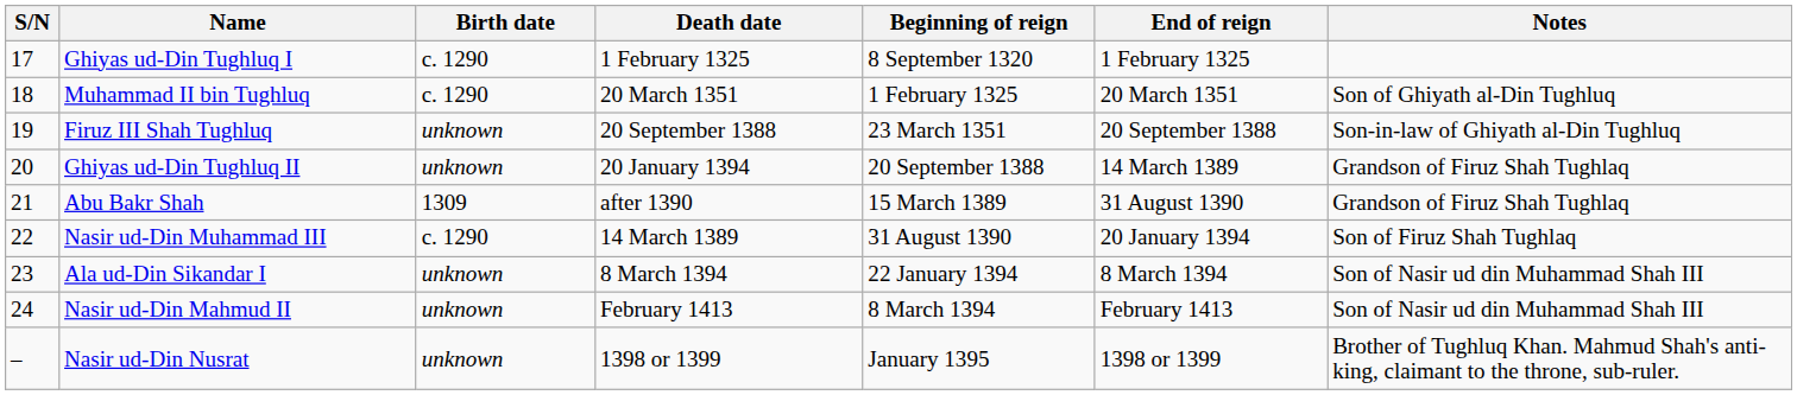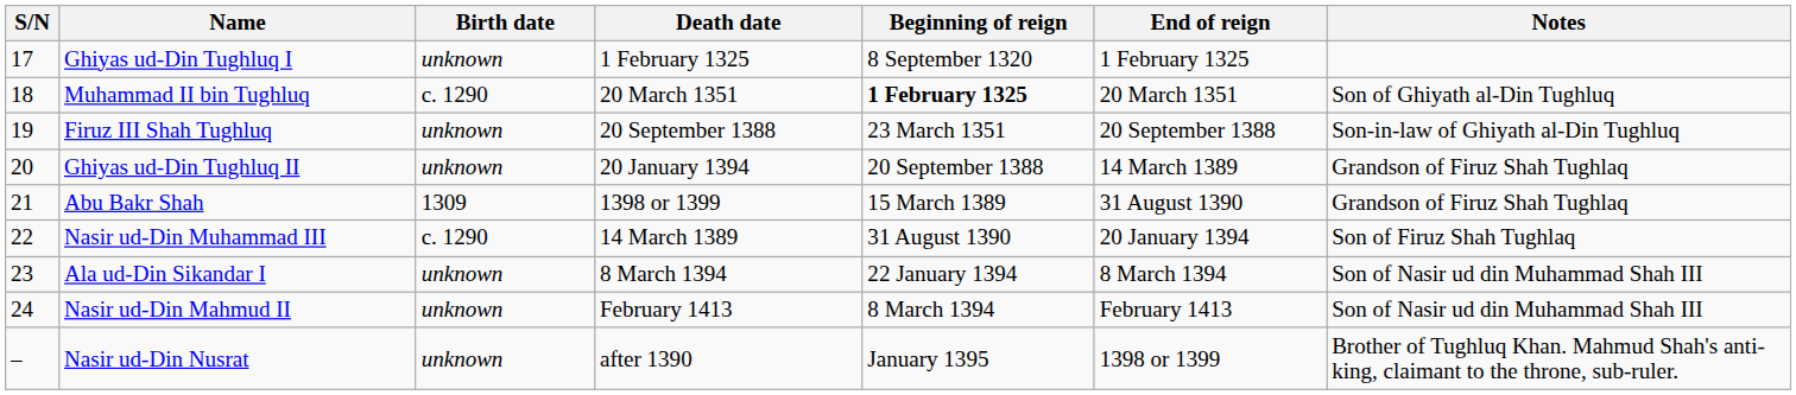 <table class=wikitable width="100%">
 <tr>
 <th width="3%" bgcolor="#CEDFF2">S/N</th>
 <th width="20%">Name</th>
 <th width="10%" bgcolor="#CEDFF2">Birth date</th>
 <th width="15%" bgcolor="#CEDFF2">Death date</th>
 <th width="13%" bgcolor="#CEDFF2">Beginning of reign</th>
 <th width="13%" bgcolor="#CEDFF2">End of reign</th>
 <th width="26%" bgcolor="#CEDFF2">Notes</th>
 </tr>
 <tr>
 <td>17</td>
 <td><a href='#'>Ghiyas ud-Din Tughluq I</a></td>
-<td>c. 1290</td>
+<td><em>unknown</em></td>
 <td>1 February 1325</td>
 <td>8 September 1320</td>
 <td>1 February 1325</td>
 <td></td>
 </tr>
 <tr>
 <td>18</td>
 <td><a href='#'>Muhammad II bin Tughluq</a></td>
 <td>c. 1290</td>
 <td>20 March 1351</td>
-<td>1 February 1325</td>
+<td><strong>1 February 1325</strong></td>
 <td>20 March 1351</td>
 <td>Son of Ghiyath al-Din Tughluq</td>
 </tr>
 <tr>
 <td>19</td>
 <td><a href='#'>Firuz III Shah Tughluq</a></td>
 <td><em>unknown</em></td>
 <td>20 September 1388</td>
 <td>23 March 1351</td>
 <td>20 September 1388</td>
 <td>Son-in-law of Ghiyath al-Din Tughluq</td>
 </tr>
 <tr>
 <td>20</td>
 <td><a href='#'>Ghiyas ud-Din Tughluq II</a></td>
 <td><em>unknown</em></td>
 <td>20 January 1394</td>
 <td>20 September 1388</td>
 <td>14 March 1389</td>
 <td>Grandson of Firuz Shah Tughlaq</td>
 </tr>
 <tr>
 <td>21</td>
 <td><a href='#'>Abu Bakr Shah</a></td>
 <td>1309</td>
-<td>after 1390</td>
+<td>1398 or 1399</td>
 <td>15 March 1389</td>
 <td>31 August 1390</td>
 <td>Grandson of Firuz Shah Tughlaq</td>
 </tr>
 <tr>
 <td>22</td>
 <td><a href='#'>Nasir ud-Din Muhammad III</a></td>
 <td>c. 1290</td>
 <td>14 March 1389</td>
 <td>31 August 1390</td>
 <td>20 January 1394</td>
 <td>Son of Firuz Shah Tughlaq</td>
 </tr>
 <tr>
 <td>23</td>
 <td><a href='#'>Ala ud-Din Sikandar I</a></td>
 <td><em>unknown</em></td>
 <td>8 March 1394</td>
 <td>22 January 1394</td>
 <td>8 March 1394</td>
 <td>Son of Nasir ud din Muhammad Shah III</td>
 </tr>
 <tr>
 <td>24</td>
 <td><a href='#'>Nasir ud-Din Mahmud II</a></td>
 <td><em>unknown</em></td>
 <td>February 1413</td>
 <td>8 March 1394</td>
 <td>February 1413</td>
 <td>Son of Nasir ud din Muhammad Shah III</td>
 </tr>
 <tr>
 <td>–</td>
 <td><a href='#'>Nasir ud-Din Nusrat</a></td>
 <td><em>unknown</em></td>
-<td>1398 or 1399</td>
+<td>after 1390</td>
 <td>January 1395</td>
 <td>1398 or 1399</td>
 <td>Brother of Tughluq Khan. Mahmud Shah's anti-king, claimant to the throne, sub-ruler.</td>
 </tr>
 </table>
